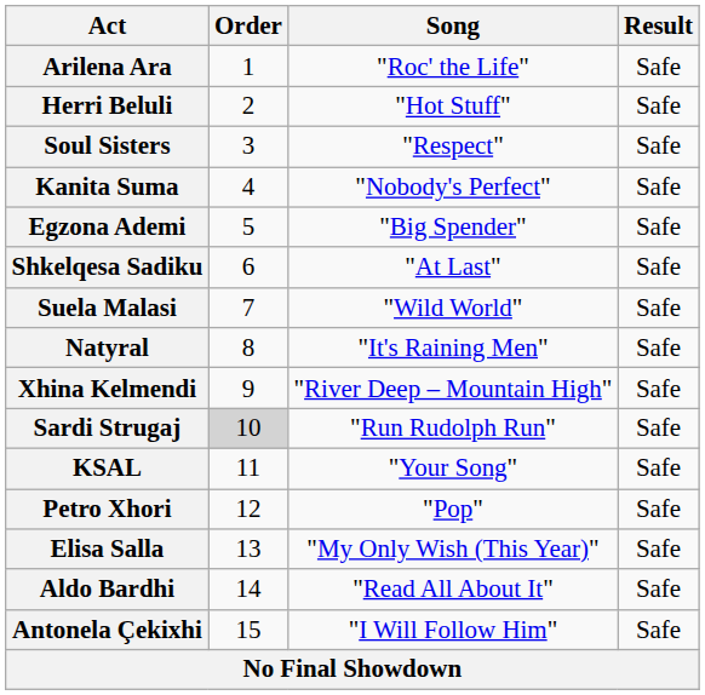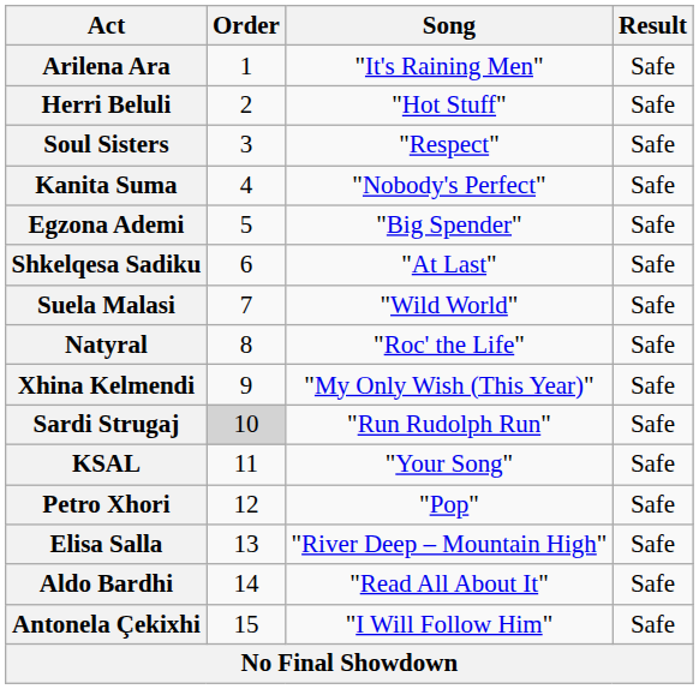 <table class="wikitable plainrowheaders" style="text-align:center;">
 <tr>
 <th scope="col">Act</th>
 <th scope="col">Order</th>
 <th scope="col">Song</th>
 <th scope="col">Result</th>
 </tr>
 <tr>
 <th scope="row">Arilena Ara</th>
 <td>1</td>
-<td>"<a href='#'>Roc' the Life</a>"</td>
+<td>"<a href='#'>It's Raining Men</a>"</td>
 <td>Safe</td>
 </tr>
 <tr>
 <th scope="row">Herri Beluli</th>
 <td>2</td>
 <td>"<a href='#'>Hot Stuff</a>"</td>
 <td>Safe</td>
 </tr>
 <tr>
 <th scope="row">Soul Sisters</th>
 <td>3</td>
 <td>"<a href='#'>Respect</a>"</td>
 <td>Safe</td>
 </tr>
 <tr>
 <th scope="row">Kanita Suma</th>
 <td>4</td>
 <td>"<a href='#'>Nobody's Perfect</a>"</td>
 <td>Safe</td>
 </tr>
 <tr>
 <th scope="row">Egzona Ademi</th>
 <td>5</td>
 <td>"<a href='#'>Big Spender</a>"</td>
 <td>Safe</td>
 </tr>
 <tr>
 <th scope="row">Shkelqesa Sadiku</th>
 <td>6</td>
 <td>"<a href='#'>At Last</a>"</td>
 <td>Safe</td>
 </tr>
 <tr>
 <th scope="row">Suela Malasi</th>
 <td>7</td>
 <td>"<a href='#'>Wild World</a>"</td>
 <td>Safe</td>
 </tr>
 <tr>
 <th scope="row">Natyral</th>
 <td>8</td>
-<td>"<a href='#'>It's Raining Men</a>"</td>
+<td>"<a href='#'>Roc' the Life</a>"</td>
 <td>Safe</td>
 </tr>
 <tr>
 <th scope="row">Xhina Kelmendi</th>
 <td>9</td>
-<td>"<a href='#'>River Deep – Mountain High</a>"</td>
+<td>"<a href='#'>My Only Wish (This Year)</a>"</td>
 <td>Safe</td>
 </tr>
 <tr>
 <th scope="row">Sardi Strugaj</th>
 <td style="background: lightgrey;">10</td>
 <td>"<a href='#'>Run Rudolph Run</a>"</td>
 <td>Safe</td>
 </tr>
 <tr>
 <th scope="row">KSAL</th>
 <td>11</td>
 <td>"<a href='#'>Your Song</a>"</td>
 <td>Safe</td>
 </tr>
 <tr>
 <th scope="row">Petro Xhori</th>
 <td>12</td>
 <td>"<a href='#'>Pop</a>"</td>
 <td>Safe</td>
 </tr>
 <tr>
 <th scope="row">Elisa Salla</th>
 <td>13</td>
-<td>"<a href='#'>My Only Wish (This Year)</a>"</td>
+<td>"<a href='#'>River Deep – Mountain High</a>"</td>
 <td>Safe</td>
 </tr>
 <tr>
 <th scope="row">Aldo Bardhi</th>
 <td>14</td>
 <td>"<a href='#'>Read All About It</a>"</td>
 <td>Safe</td>
 </tr>
 <tr>
 <th scope="row">Antonela Çekixhi</th>
 <td>15</td>
 <td>"<a href='#'>I Will Follow Him</a>"</td>
 <td>Safe</td>
 </tr>
 <tr>
 <th colspan="6">No Final Showdown</th>
 </tr>
 </table>
